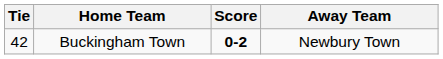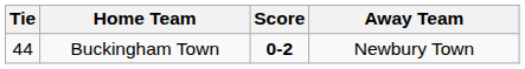 <table class="wikitable" style="text-align:center;">
 <tr>
 <th width=20>Tie</th>
 <th width=175>Home Team</th>
 <th width=20>Score</th>
 <th width=175>Away Team</th>
 </tr>
 <tr>
-<td>42</td>
+<td>44</td>
 <td>Buckingham Town</td>
 <td><strong>0-2</strong></td>
 <td>Newbury Town</td>
 </tr>
 </table>
